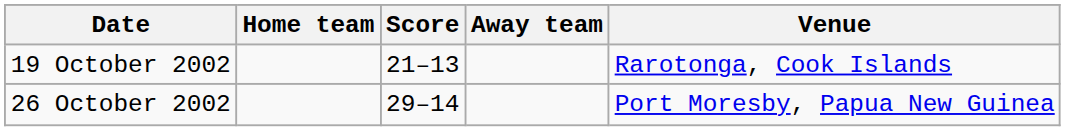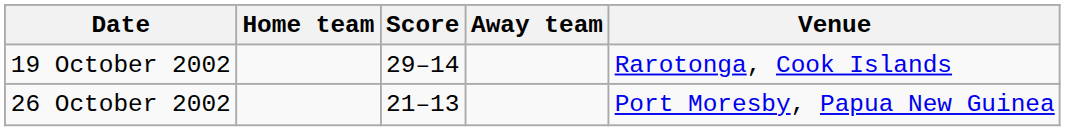 <table class="wikitable">
 <tr>
 <th>Date</th>
 <th>Home team</th>
 <th>Score</th>
 <th>Away team</th>
 <th>Venue</th>
 </tr>
 <tr>
 <td>19 October 2002</td>
 <td><strong></strong></td>
-<td>21–13</td>
+<td>29–14</td>
 <td></td>
 <td><a href='#'>Rarotonga</a>, <a href='#'>Cook Islands</a></td>
 </tr>
 <tr>
 <td>26 October 2002</td>
 <td><strong></strong></td>
-<td>29–14</td>
+<td>21–13</td>
 <td></td>
 <td><a href='#'>Port Moresby</a>, <a href='#'>Papua New Guinea</a></td>
 </tr>
 </table>
